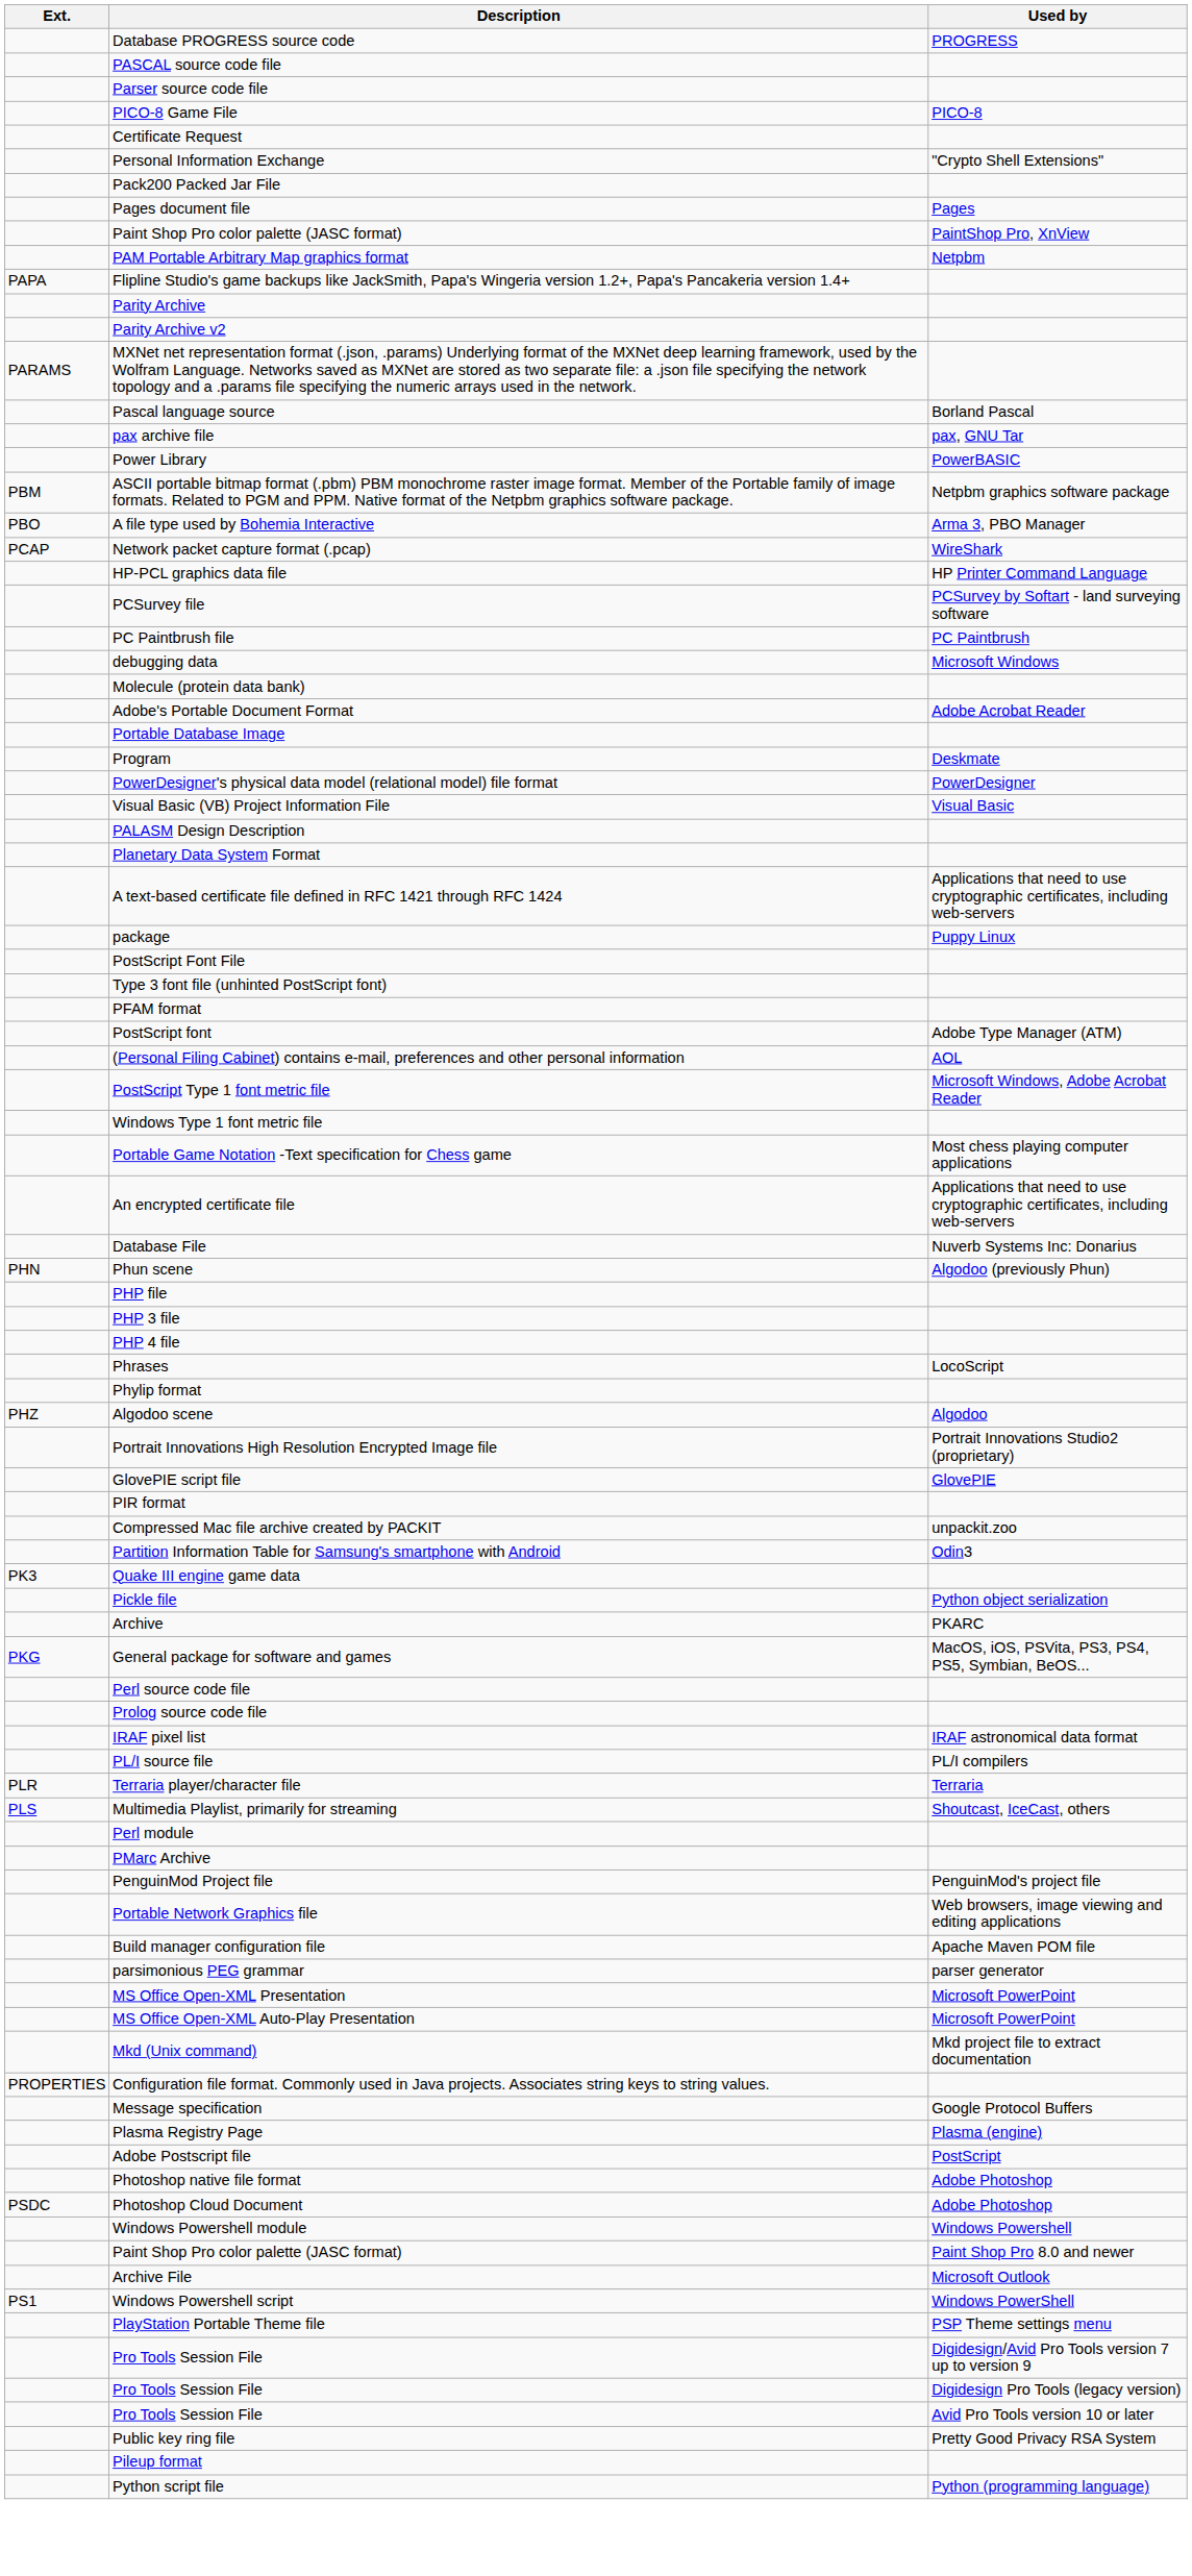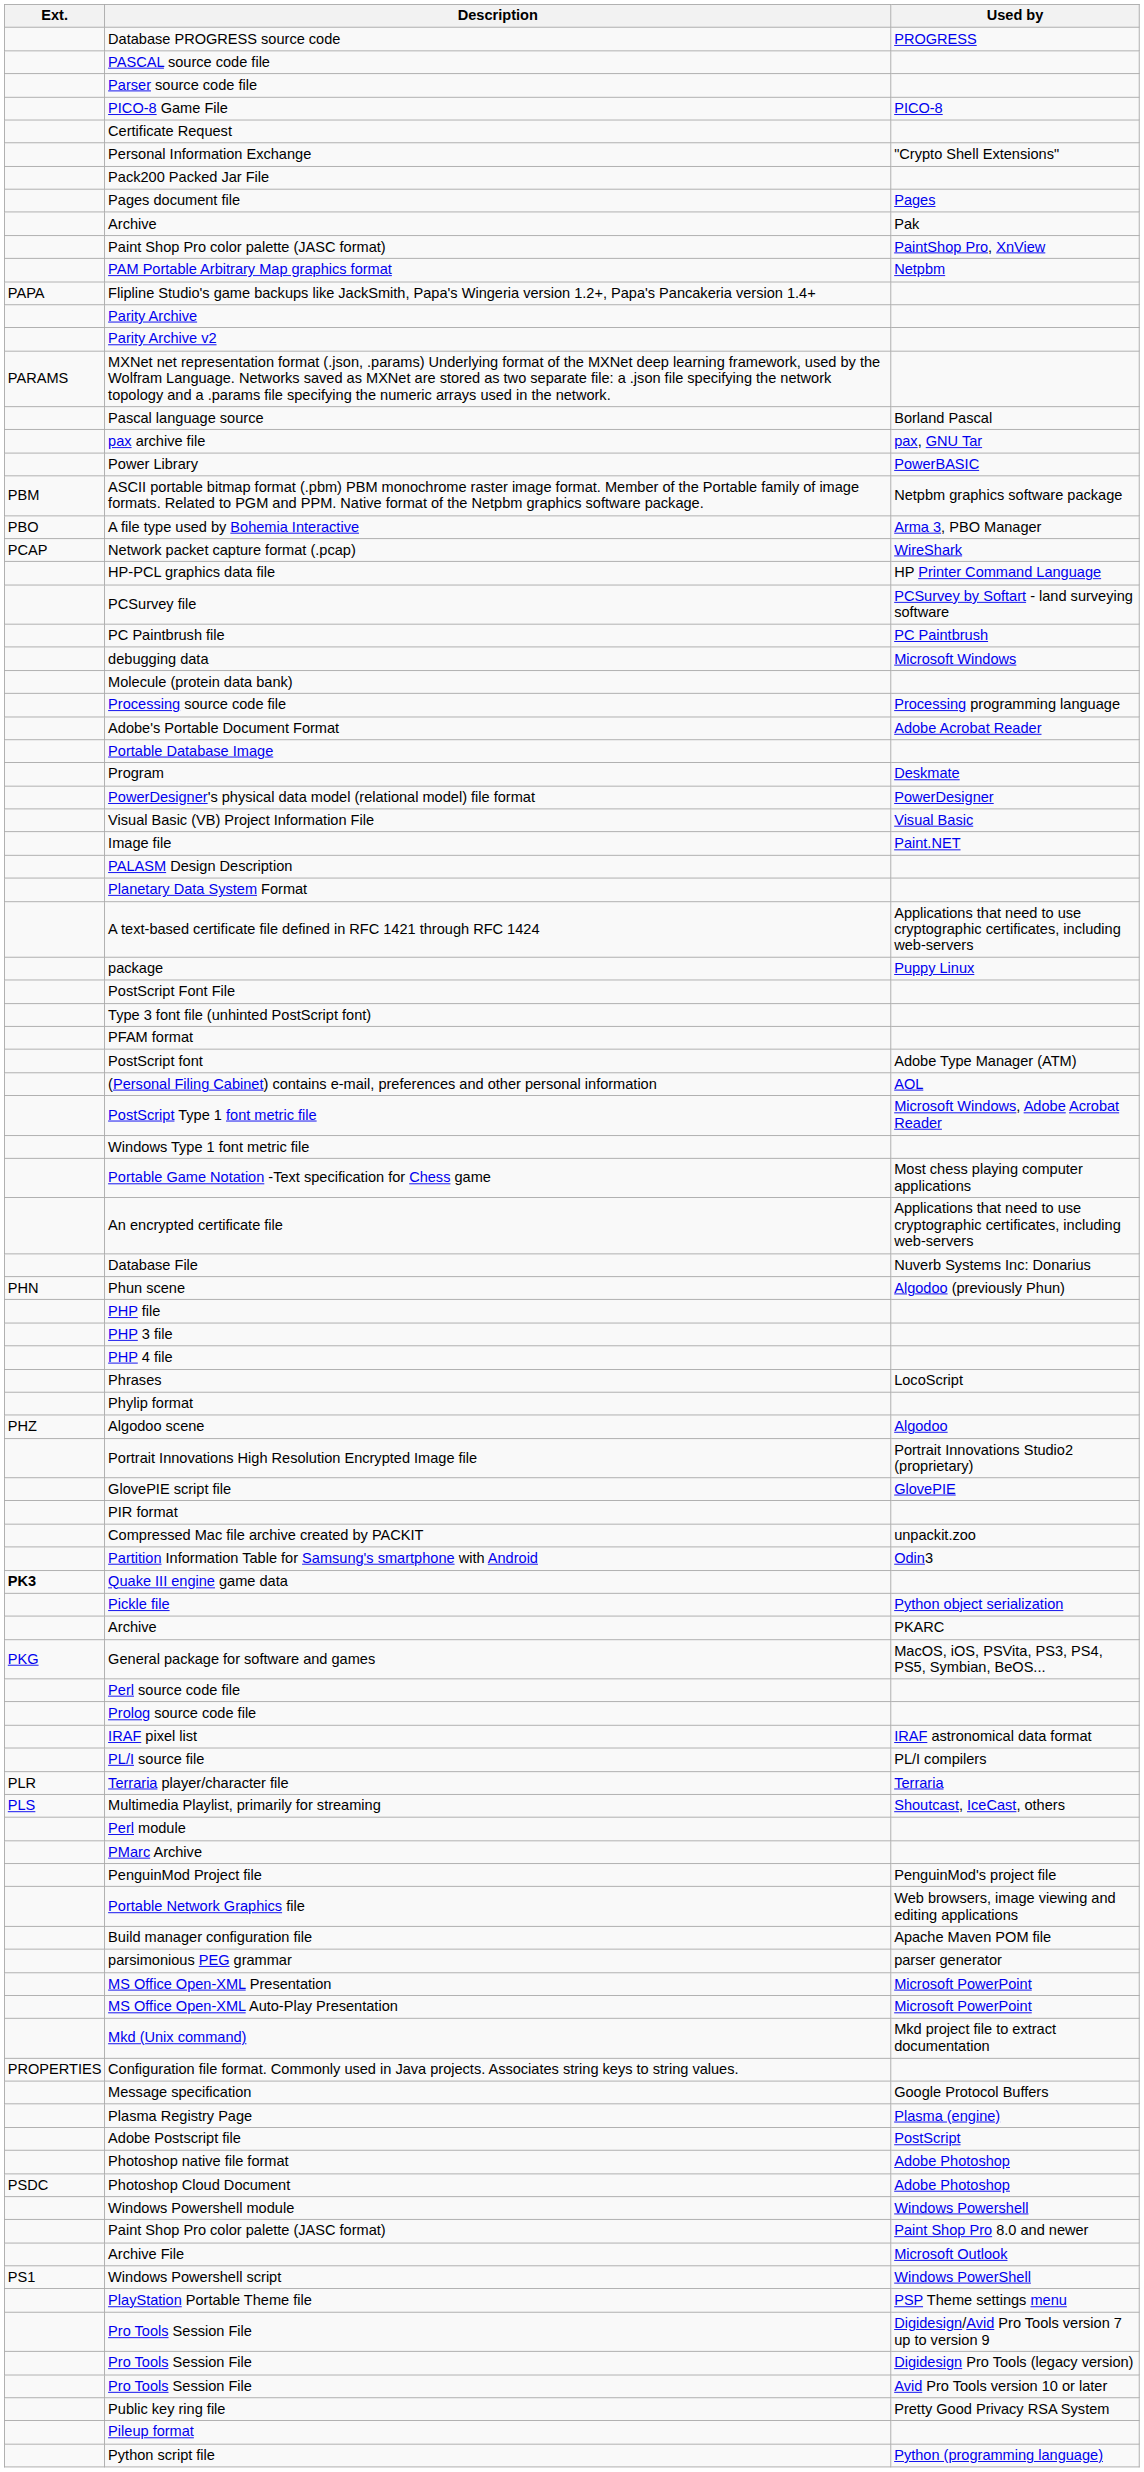 <table class="wikitable">
 <tr>
 <th scope="col">Ext.</th>
 <th scope="col">Description</th>
 <th scope="col">Used by</th>
 </tr>
 <tr>
 <td></td>
 <td>Database PROGRESS source code</td>
 <td><a href='#'>PROGRESS</a></td>
 </tr>
 <tr>
 <td></td>
 <td><a href='#'>PASCAL</a> source code file</td>
 <td></td>
 </tr>
 <tr>
 <td></td>
 <td><a href='#'>Parser</a> source code file</td>
 <td></td>
 </tr>
 <tr>
 <td></td>
 <td><a href='#'>PICO-8</a> Game File</td>
 <td><a href='#'>PICO-8</a></td>
 </tr>
 <tr>
 <td></td>
 <td>Certificate Request</td>
 <td></td>
 </tr>
 <tr>
 <td></td>
 <td>Personal Information Exchange</td>
 <td>"Crypto Shell Extensions"</td>
 </tr>
 <tr>
 <td></td>
 <td>Pack200 Packed Jar File</td>
 <td></td>
 </tr>
 <tr>
 <td></td>
 <td>Pages document file</td>
 <td><a href='#'>Pages</a></td>
+</tr>
+<tr>
+<td></td>
+<td>Archive</td>
+<td>Pak</td>
 </tr>
 <tr>
 <td></td>
 <td>Paint Shop Pro color palette (JASC format)</td>
 <td><a href='#'>PaintShop Pro</a>, <a href='#'>XnView</a></td>
 </tr>
 <tr>
 <td></td>
 <td><a href='#'>PAM Portable Arbitrary Map graphics format</a></td>
 <td><a href='#'>Netpbm</a></td>
 </tr>
 <tr>
 <td>PAPA</td>
 <td>Flipline Studio's game backups like JackSmith, Papa's Wingeria version 1.2+, Papa's Pancakeria version 1.4+</td>
 <td></td>
 </tr>
 <tr>
 <td></td>
 <td><a href='#'>Parity Archive</a></td>
 <td></td>
 </tr>
 <tr>
 <td></td>
 <td><a href='#'>Parity Archive v2</a></td>
 <td></td>
 </tr>
 <tr>
 <td>PARAMS</td>
 <td>MXNet net representation format (.json, .params) Underlying format of the MXNet deep learning framework, used by the Wolfram Language. Networks saved as MXNet are stored as two separate file: a .json file specifying the network topology and a .params file specifying the numeric arrays used in the network.</td>
 <td></td>
 </tr>
 <tr>
 <td></td>
 <td>Pascal language source</td>
 <td>Borland Pascal</td>
 </tr>
 <tr>
 <td></td>
 <td><a href='#'>pax</a> archive file</td>
 <td><a href='#'>pax</a>, <a href='#'>GNU Tar</a></td>
 </tr>
 <tr>
 <td></td>
 <td>Power Library</td>
 <td><a href='#'>PowerBASIC</a></td>
 </tr>
 <tr>
 <td>PBM</td>
 <td>ASCII portable bitmap format (.pbm) PBM monochrome raster image format. Member of the Portable family of image formats. Related to PGM and PPM. Native format of the Netpbm graphics software package.</td>
 <td>Netpbm graphics software package</td>
 </tr>
 <tr>
 <td>PBO</td>
 <td>A file type used by <a href='#'>Bohemia Interactive</a></td>
 <td><a href='#'>Arma 3</a>, PBO Manager</td>
 </tr>
 <tr>
 <td>PCAP</td>
 <td>Network packet capture format (.pcap)</td>
 <td><a href='#'>WireShark</a></td>
 </tr>
 <tr>
 <td></td>
 <td>HP-PCL graphics data file</td>
 <td>HP <a href='#'>Printer Command Language</a></td>
 </tr>
 <tr>
 <td></td>
 <td>PCSurvey file</td>
 <td><a href='#'>PCSurvey by Softart</a> - land surveying software</td>
 </tr>
 <tr>
 <td></td>
 <td>PC Paintbrush file</td>
 <td><a href='#'>PC Paintbrush</a></td>
 </tr>
 <tr>
 <td></td>
 <td>debugging data</td>
 <td><a href='#'>Microsoft Windows</a></td>
 </tr>
 <tr>
 <td></td>
 <td>Molecule (protein data bank)</td>
 <td></td>
 </tr>
 <tr>
 <td></td>
+<td><a href='#'>Processing</a> source code file</td>
+<td><a href='#'>Processing</a> programming language</td>
+</tr>
+<tr>
+<td></td>
 <td>Adobe's Portable Document Format</td>
 <td><a href='#'>Adobe Acrobat Reader</a></td>
 </tr>
 <tr>
 <td></td>
 <td><a href='#'>Portable Database Image</a></td>
 <td></td>
 </tr>
 <tr>
 <td></td>
 <td>Program</td>
 <td><a href='#'>Deskmate</a></td>
 </tr>
 <tr>
 <td></td>
 <td><a href='#'>PowerDesigner</a>'s physical data model (relational model) file format</td>
 <td><a href='#'>PowerDesigner</a></td>
 </tr>
 <tr>
 <td></td>
 <td>Visual Basic (VB) Project Information File</td>
 <td><a href='#'>Visual Basic</a></td>
+</tr>
+<tr>
+<td></td>
+<td>Image file</td>
+<td><a href='#'>Paint.NET</a></td>
 </tr>
 <tr>
 <td></td>
 <td><a href='#'>PALASM</a> Design Description</td>
 <td></td>
 </tr>
 <tr>
 <td></td>
 <td><a href='#'>Planetary Data System</a> Format</td>
 <td></td>
 </tr>
 <tr>
 <td></td>
 <td>A text-based certificate file defined in RFC 1421 through RFC 1424</td>
 <td>Applications that need to use cryptographic certificates, including web-servers</td>
 </tr>
 <tr>
 <td></td>
 <td>package</td>
 <td><a href='#'>Puppy Linux</a></td>
 </tr>
 <tr>
 <td></td>
 <td>PostScript Font File</td>
 <td></td>
 </tr>
 <tr>
 <td></td>
 <td>Type 3 font file (unhinted PostScript font)</td>
 <td></td>
 </tr>
 <tr>
 <td></td>
 <td>PFAM format</td>
 <td></td>
 </tr>
 <tr>
 <td></td>
 <td>PostScript font</td>
 <td>Adobe Type Manager (ATM)</td>
 </tr>
 <tr>
 <td></td>
 <td>(<a href='#'>Personal Filing Cabinet</a>) contains e-mail, preferences and other personal information</td>
 <td><a href='#'>AOL</a></td>
 </tr>
 <tr>
 <td></td>
 <td><a href='#'>PostScript</a> Type 1 <a href='#'>font metric file</a></td>
 <td><a href='#'>Microsoft Windows</a>, <a href='#'>Adobe</a> <a href='#'>Acrobat Reader</a></td>
 </tr>
 <tr>
 <td></td>
 <td>Windows Type 1 font metric file</td>
 <td></td>
 </tr>
 <tr>
 <td></td>
 <td><a href='#'>Portable Game Notation</a> -Text specification for <a href='#'>Chess</a> game</td>
 <td>Most chess playing computer applications</td>
 </tr>
 <tr>
 <td></td>
 <td>An encrypted certificate file</td>
 <td>Applications that need to use cryptographic certificates, including web-servers</td>
 </tr>
 <tr>
 <td></td>
 <td>Database File</td>
 <td>Nuverb Systems Inc: Donarius</td>
 </tr>
 <tr>
 <td>PHN</td>
 <td>Phun scene</td>
 <td><a href='#'>Algodoo</a> (previously Phun)</td>
 </tr>
 <tr>
 <td></td>
 <td><a href='#'>PHP</a> file</td>
 <td></td>
 </tr>
 <tr>
 <td></td>
 <td><a href='#'>PHP</a> 3 file</td>
 <td></td>
 </tr>
 <tr>
 <td></td>
 <td><a href='#'>PHP</a> 4 file</td>
 <td></td>
 </tr>
 <tr>
 <td></td>
 <td>Phrases</td>
 <td>LocoScript</td>
 </tr>
 <tr>
 <td></td>
 <td>Phylip format</td>
 <td></td>
 </tr>
 <tr>
 <td>PHZ</td>
 <td>Algodoo scene</td>
 <td><a href='#'>Algodoo</a></td>
 </tr>
 <tr>
 <td></td>
 <td>Portrait Innovations High Resolution Encrypted Image file</td>
 <td>Portrait Innovations Studio2 (proprietary)</td>
 </tr>
 <tr>
 <td></td>
 <td>GlovePIE script file</td>
 <td><a href='#'>GlovePIE</a></td>
 </tr>
 <tr>
 <td></td>
 <td>PIR format</td>
 <td></td>
 </tr>
 <tr>
 <td></td>
 <td>Compressed Mac file archive created by PACKIT</td>
 <td>unpackit.zoo</td>
 </tr>
 <tr>
 <td></td>
 <td><a href='#'>Partition</a> Information Table for <a href='#'>Samsung's smartphone</a> with <a href='#'>Android</a></td>
 <td><a href='#'>Odin</a>3</td>
 </tr>
 <tr>
-<td>PK3</td>
+<td><strong>PK3</strong></td>
 <td><a href='#'>Quake III engine</a> game data</td>
 <td></td>
 </tr>
 <tr>
 <td></td>
 <td><a href='#'>Pickle file</a></td>
 <td><a href='#'>Python object serialization</a></td>
 </tr>
 <tr>
 <td></td>
 <td>Archive</td>
 <td>PKARC</td>
 </tr>
 <tr>
 <td><a href='#'>PKG</a></td>
 <td>General package for software and games</td>
 <td>MacOS, iOS, PSVita, PS3, PS4, PS5, Symbian, BeOS...</td>
 </tr>
 <tr>
 <td></td>
 <td><a href='#'>Perl</a> source code file</td>
 <td></td>
 </tr>
 <tr>
 <td></td>
 <td><a href='#'>Prolog</a> source code file</td>
 <td></td>
 </tr>
 <tr>
 <td></td>
 <td><a href='#'>IRAF</a> pixel list</td>
 <td><a href='#'>IRAF</a> astronomical data format</td>
 </tr>
 <tr>
 <td></td>
 <td><a href='#'>PL/I</a> source file</td>
 <td>PL/I compilers</td>
 </tr>
 <tr>
 <td>PLR</td>
 <td><a href='#'>Terraria</a> player/character file</td>
 <td><a href='#'>Terraria</a></td>
 </tr>
 <tr>
 <td><a href='#'>PLS</a></td>
 <td>Multimedia Playlist, primarily for streaming</td>
 <td><a href='#'>Shoutcast</a>, <a href='#'>IceCast</a>, others</td>
 </tr>
 <tr>
 <td></td>
 <td><a href='#'>Perl</a> module</td>
 <td></td>
 </tr>
 <tr>
 <td></td>
 <td><a href='#'>PMarc</a> Archive</td>
 <td></td>
 </tr>
 <tr>
 <td></td>
 <td>PenguinMod Project file</td>
 <td>PenguinMod's project file</td>
 </tr>
 <tr>
 <td></td>
 <td><a href='#'>Portable Network Graphics</a> file</td>
 <td>Web browsers, image viewing and editing applications</td>
 </tr>
 <tr>
 <td></td>
 <td>Build manager configuration file</td>
 <td>Apache Maven POM file</td>
 </tr>
 <tr>
 <td></td>
 <td>parsimonious <a href='#'>PEG</a> grammar</td>
 <td> parser generator</td>
 </tr>
 <tr>
 <td></td>
 <td><a href='#'>MS Office Open-XML</a> Presentation</td>
 <td><a href='#'>Microsoft PowerPoint</a></td>
 </tr>
 <tr>
 <td></td>
 <td><a href='#'>MS Office Open-XML</a> Auto-Play Presentation</td>
 <td><a href='#'>Microsoft PowerPoint</a></td>
 </tr>
 <tr>
 <td></td>
 <td><a href='#'>Mkd (Unix command)</a></td>
 <td>Mkd project file to extract documentation</td>
 </tr>
 <tr>
 <td>PROPERTIES</td>
 <td>Configuration file format. Commonly used in Java projects. Associates string keys to string values.</td>
 <td></td>
 </tr>
 <tr>
 <td></td>
 <td>Message specification</td>
 <td>Google Protocol Buffers</td>
 </tr>
 <tr>
 <td></td>
 <td>Plasma Registry Page</td>
 <td><a href='#'>Plasma (engine)</a></td>
 </tr>
 <tr>
 <td></td>
 <td>Adobe Postscript file</td>
 <td><a href='#'>PostScript</a></td>
 </tr>
 <tr>
 <td></td>
 <td>Photoshop native file format</td>
 <td><a href='#'>Adobe Photoshop</a></td>
 </tr>
 <tr>
 <td>PSDC</td>
 <td>Photoshop Cloud Document</td>
 <td><a href='#'>Adobe Photoshop</a></td>
 </tr>
 <tr>
 <td></td>
 <td>Windows Powershell module</td>
 <td><a href='#'>Windows Powershell</a></td>
 </tr>
 <tr>
 <td></td>
 <td>Paint Shop Pro color palette (JASC format)</td>
 <td><a href='#'>Paint Shop Pro</a> 8.0 and newer</td>
 </tr>
 <tr>
 <td></td>
 <td>Archive File</td>
 <td><a href='#'>Microsoft Outlook</a></td>
 </tr>
 <tr>
 <td>PS1</td>
 <td>Windows Powershell script</td>
 <td><a href='#'>Windows PowerShell</a></td>
 </tr>
 <tr>
 <td></td>
 <td><a href='#'>PlayStation</a> Portable Theme file</td>
 <td><a href='#'>PSP</a> Theme settings <a href='#'>menu</a></td>
 </tr>
 <tr>
 <td></td>
 <td><a href='#'>Pro Tools</a> Session File</td>
 <td><a href='#'>Digidesign</a>/<a href='#'>Avid</a> Pro Tools version 7 up to version 9</td>
 </tr>
 <tr>
 <td></td>
 <td><a href='#'>Pro Tools</a> Session File</td>
 <td><a href='#'>Digidesign</a> Pro Tools (legacy version)</td>
 </tr>
 <tr>
 <td></td>
 <td><a href='#'>Pro Tools</a> Session File</td>
 <td><a href='#'>Avid</a> Pro Tools version 10 or later</td>
 </tr>
 <tr>
 <td></td>
 <td>Public key ring file</td>
 <td>Pretty Good Privacy RSA System</td>
 </tr>
 <tr>
 <td></td>
 <td><a href='#'>Pileup format</a></td>
 <td></td>
 </tr>
 <tr>
 <td></td>
 <td>Python script file</td>
 <td><a href='#'>Python (programming language)</a></td>
 </tr>
 </table>
